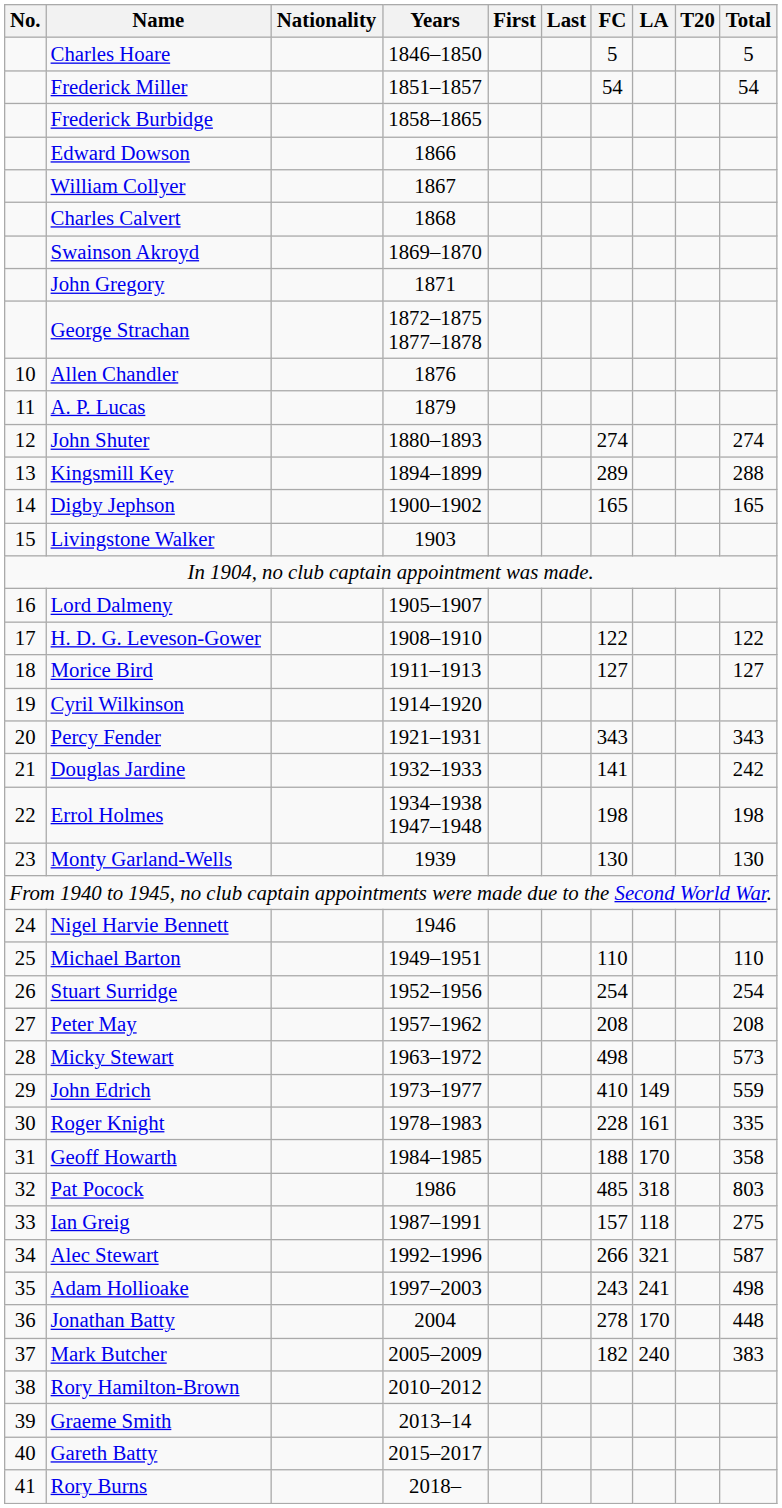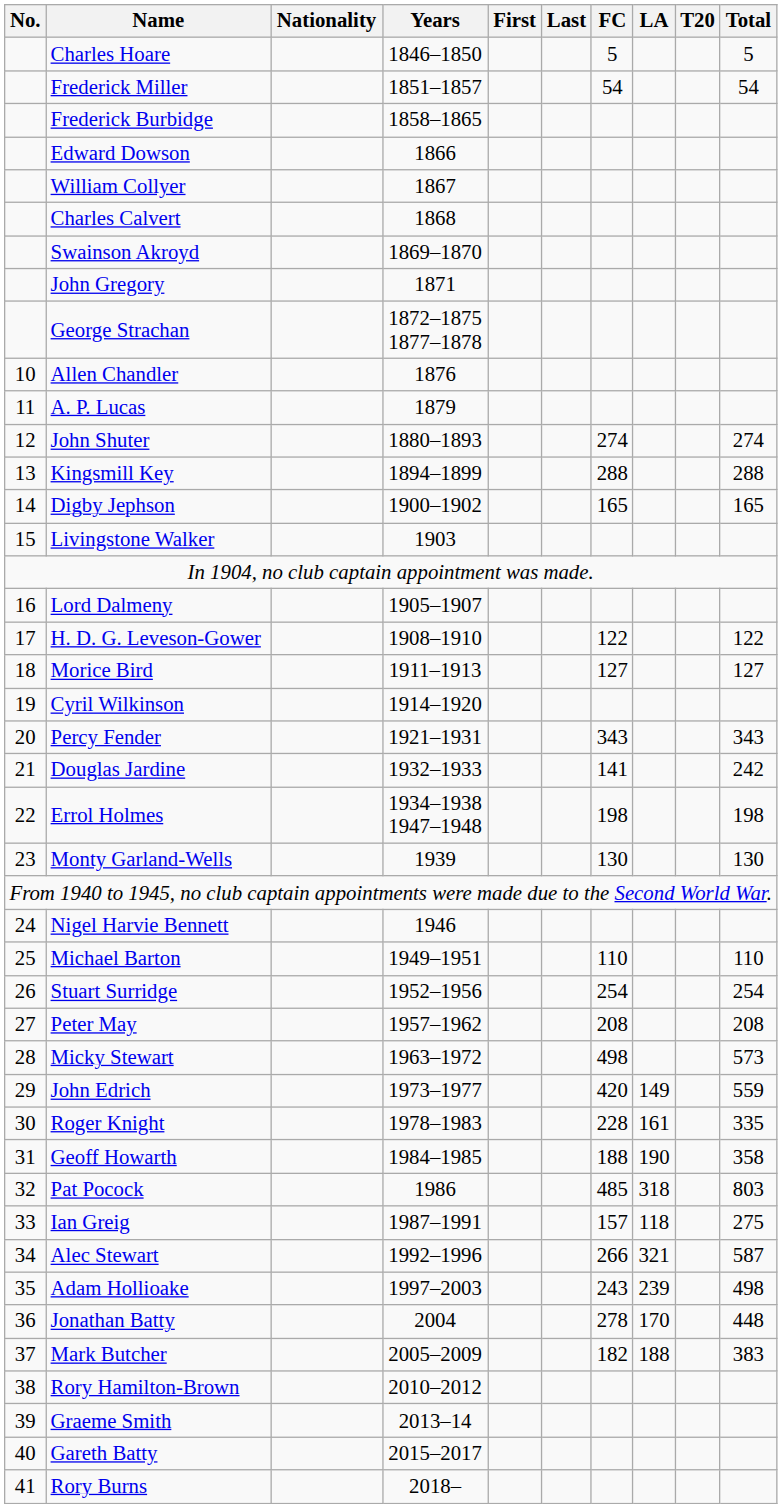 <table class="wikitable sortable" style="text-align: center;">
 <tr>
 <th>No.</th>
 <th>Name</th>
 <th>Nationality</th>
 <th>Years</th>
 <th>First</th>
 <th>Last</th>
 <th>FC</th>
 <th>LA</th>
 <th>T20</th>
 <th>Total</th>
 </tr>
 <tr>
 <td></td>
 <td align="left"><a href='#'>Charles Hoare</a></td>
 <td></td>
 <td>1846–1850</td>
 <td></td>
 <td></td>
 <td>5</td>
 <td></td>
 <td></td>
 <td>5</td>
 </tr>
 <tr>
 <td></td>
 <td align="left"><a href='#'>Frederick Miller</a></td>
 <td></td>
 <td>1851–1857</td>
 <td></td>
 <td></td>
 <td>54</td>
 <td></td>
 <td></td>
 <td>54</td>
 </tr>
 <tr>
 <td></td>
 <td align="left"><a href='#'>Frederick Burbidge</a></td>
 <td></td>
 <td>1858–1865</td>
 <td></td>
 <td></td>
 <td></td>
 <td></td>
 <td></td>
 <td></td>
 </tr>
 <tr>
 <td></td>
 <td align="left"><a href='#'>Edward Dowson</a></td>
 <td></td>
 <td>1866</td>
 <td></td>
 <td></td>
 <td></td>
 <td></td>
 <td></td>
 <td></td>
 </tr>
 <tr>
 <td></td>
 <td align="left"><a href='#'>William Collyer</a></td>
 <td></td>
 <td>1867</td>
 <td></td>
 <td></td>
 <td></td>
 <td></td>
 <td></td>
 <td></td>
 </tr>
 <tr>
 <td></td>
 <td align="left"><a href='#'>Charles Calvert</a></td>
 <td></td>
 <td>1868</td>
 <td></td>
 <td></td>
 <td></td>
 <td></td>
 <td></td>
 <td></td>
 </tr>
 <tr>
 <td></td>
 <td align="left"><a href='#'>Swainson Akroyd</a></td>
 <td></td>
 <td>1869–1870</td>
 <td></td>
 <td></td>
 <td></td>
 <td></td>
 <td></td>
 <td></td>
 </tr>
 <tr>
 <td></td>
 <td align="left"><a href='#'>John Gregory</a></td>
 <td></td>
 <td>1871</td>
 <td></td>
 <td></td>
 <td></td>
 <td></td>
 <td></td>
 <td></td>
 </tr>
 <tr>
 <td></td>
 <td align="left"><a href='#'>George Strachan</a></td>
 <td></td>
 <td>1872–1875<br>1877–1878</td>
 <td></td>
 <td></td>
 <td></td>
 <td></td>
 <td></td>
 <td></td>
 </tr>
 <tr>
 <td>10</td>
 <td align="left"><a href='#'>Allen Chandler</a></td>
 <td></td>
 <td>1876</td>
 <td></td>
 <td></td>
 <td></td>
 <td></td>
 <td></td>
 <td></td>
 </tr>
 <tr>
 <td>11</td>
 <td align="left"><a href='#'>A. P. Lucas</a></td>
 <td></td>
 <td>1879</td>
 <td></td>
 <td></td>
 <td></td>
 <td></td>
 <td></td>
 <td></td>
 </tr>
 <tr>
 <td>12</td>
 <td align="left"><a href='#'>John Shuter</a></td>
 <td></td>
 <td>1880–1893</td>
 <td></td>
 <td></td>
 <td>274</td>
 <td></td>
 <td></td>
 <td>274</td>
 </tr>
 <tr>
 <td>13</td>
 <td align="left"><a href='#'>Kingsmill Key</a></td>
 <td></td>
 <td>1894–1899</td>
 <td></td>
 <td></td>
-<td>289</td>
+<td>288</td>
 <td></td>
 <td></td>
 <td>288</td>
 </tr>
 <tr>
 <td>14</td>
 <td align="left"><a href='#'>Digby Jephson</a></td>
 <td></td>
 <td>1900–1902</td>
 <td></td>
 <td></td>
 <td>165</td>
 <td></td>
 <td></td>
 <td>165</td>
 </tr>
 <tr>
 <td>15</td>
 <td align="left"><a href='#'>Livingstone Walker</a></td>
 <td></td>
 <td>1903</td>
 <td></td>
 <td></td>
 <td></td>
 <td></td>
 <td></td>
 <td></td>
 </tr>
 <tr>
 <td colspan="11"><em>In 1904, no club captain appointment was made.</em></td>
 </tr>
 <tr>
 <td>16</td>
 <td align="left"><a href='#'>Lord Dalmeny</a></td>
 <td></td>
 <td>1905–1907</td>
 <td></td>
 <td></td>
 <td></td>
 <td></td>
 <td></td>
 <td></td>
 </tr>
 <tr>
 <td>17</td>
 <td align="left"><a href='#'>H. D. G. Leveson-Gower</a></td>
 <td></td>
 <td>1908–1910</td>
 <td></td>
 <td></td>
 <td>122</td>
 <td></td>
 <td></td>
 <td>122</td>
 </tr>
 <tr>
 <td>18</td>
 <td align="left"><a href='#'>Morice Bird</a></td>
 <td></td>
 <td>1911–1913</td>
 <td></td>
 <td></td>
 <td>127</td>
 <td></td>
 <td></td>
 <td>127</td>
 </tr>
 <tr>
 <td>19</td>
 <td align="left"><a href='#'>Cyril Wilkinson</a></td>
 <td></td>
 <td>1914–1920</td>
 <td></td>
 <td></td>
 <td></td>
 <td></td>
 <td></td>
 <td></td>
 </tr>
 <tr>
 <td>20</td>
 <td align="left"><a href='#'>Percy Fender</a></td>
 <td></td>
 <td>1921–1931</td>
 <td></td>
 <td></td>
 <td>343</td>
 <td></td>
 <td></td>
 <td>343</td>
 </tr>
 <tr>
 <td>21</td>
 <td align="left"><a href='#'>Douglas Jardine</a></td>
 <td></td>
 <td>1932–1933</td>
 <td></td>
 <td></td>
 <td>141</td>
 <td></td>
 <td></td>
 <td>242</td>
 </tr>
 <tr>
 <td>22</td>
 <td align="left"><a href='#'>Errol Holmes</a></td>
 <td></td>
 <td>1934–1938<br>1947–1948</td>
 <td></td>
 <td></td>
 <td>198</td>
 <td></td>
 <td></td>
 <td>198</td>
 </tr>
 <tr>
 <td>23</td>
 <td align="left"><a href='#'>Monty Garland-Wells</a></td>
 <td></td>
 <td>1939</td>
 <td></td>
 <td></td>
 <td>130</td>
 <td></td>
 <td></td>
 <td>130</td>
 </tr>
 <tr>
 <td colspan="11"><em>From 1940 to 1945, no club captain appointments were made due to the <a href='#'>Second World War</a>.</em></td>
 </tr>
 <tr>
 <td>24</td>
 <td align="left"><a href='#'>Nigel Harvie Bennett</a></td>
 <td></td>
 <td>1946</td>
 <td></td>
 <td></td>
 <td></td>
 <td></td>
 <td></td>
 <td></td>
 </tr>
 <tr>
 <td>25</td>
 <td align="left"><a href='#'>Michael Barton</a></td>
 <td></td>
 <td>1949–1951</td>
 <td></td>
 <td></td>
 <td>110</td>
 <td></td>
 <td></td>
 <td>110</td>
 </tr>
 <tr>
 <td>26</td>
 <td align="left"><a href='#'>Stuart Surridge</a></td>
 <td></td>
 <td>1952–1956</td>
 <td></td>
 <td></td>
 <td>254</td>
 <td></td>
 <td></td>
 <td>254</td>
 </tr>
 <tr>
 <td>27</td>
 <td align="left"><a href='#'>Peter May</a></td>
 <td></td>
 <td>1957–1962</td>
 <td></td>
 <td></td>
 <td>208</td>
 <td></td>
 <td></td>
 <td>208</td>
 </tr>
 <tr>
 <td>28</td>
 <td align="left"><a href='#'>Micky Stewart</a></td>
 <td></td>
 <td>1963–1972</td>
 <td></td>
 <td></td>
 <td>498</td>
 <td></td>
 <td></td>
 <td>573</td>
 </tr>
 <tr>
 <td>29</td>
 <td align="left"><a href='#'>John Edrich</a></td>
 <td></td>
 <td>1973–1977</td>
 <td></td>
 <td></td>
-<td>410</td>
+<td>420</td>
 <td>149</td>
 <td></td>
 <td>559</td>
 </tr>
 <tr>
 <td>30</td>
 <td align="left"><a href='#'>Roger Knight</a></td>
 <td></td>
 <td>1978–1983</td>
 <td></td>
 <td></td>
 <td>228</td>
 <td>161</td>
 <td></td>
 <td>335</td>
 </tr>
 <tr>
 <td>31</td>
 <td align="left"><a href='#'>Geoff Howarth</a></td>
 <td></td>
 <td>1984–1985</td>
 <td></td>
 <td></td>
 <td>188</td>
-<td>170</td>
+<td>190</td>
 <td></td>
 <td>358</td>
 </tr>
 <tr>
 <td>32</td>
 <td align="left"><a href='#'>Pat Pocock</a></td>
 <td></td>
 <td>1986</td>
 <td></td>
 <td></td>
 <td>485</td>
 <td>318</td>
 <td></td>
 <td>803</td>
 </tr>
 <tr>
 <td>33</td>
 <td align="left"><a href='#'>Ian Greig</a></td>
 <td></td>
 <td>1987–1991</td>
 <td></td>
 <td></td>
 <td>157</td>
 <td>118</td>
 <td></td>
 <td>275</td>
 </tr>
 <tr>
 <td>34</td>
 <td align="left"><a href='#'>Alec Stewart</a></td>
 <td></td>
 <td>1992–1996</td>
 <td></td>
 <td></td>
 <td>266</td>
 <td>321</td>
 <td></td>
 <td>587</td>
 </tr>
 <tr>
 <td>35</td>
 <td align="left"><a href='#'>Adam Hollioake</a></td>
 <td></td>
 <td>1997–2003</td>
 <td></td>
 <td></td>
 <td>243</td>
-<td>241</td>
+<td>239</td>
 <td></td>
 <td>498</td>
 </tr>
 <tr>
 <td>36</td>
 <td align="left"><a href='#'>Jonathan Batty</a></td>
 <td></td>
 <td>2004</td>
 <td></td>
 <td></td>
 <td>278</td>
 <td>170</td>
 <td></td>
 <td>448</td>
 </tr>
 <tr>
 <td>37</td>
 <td align="left"><a href='#'>Mark Butcher</a></td>
 <td></td>
 <td>2005–2009</td>
 <td></td>
 <td></td>
 <td>182</td>
-<td>240</td>
+<td>188</td>
 <td></td>
 <td>383</td>
 </tr>
 <tr>
 <td>38</td>
 <td align="left"><a href='#'>Rory Hamilton-Brown</a></td>
 <td></td>
 <td>2010–2012</td>
 <td></td>
 <td></td>
 <td></td>
 <td></td>
 <td></td>
 <td></td>
 </tr>
 <tr>
 <td>39</td>
 <td align="left"><a href='#'>Graeme Smith</a></td>
 <td></td>
 <td>2013–14</td>
 <td></td>
 <td></td>
 <td></td>
 <td></td>
 <td></td>
 <td></td>
 </tr>
 <tr>
 <td>40</td>
 <td align="left"><a href='#'>Gareth Batty</a></td>
 <td></td>
 <td>2015–2017</td>
 <td></td>
 <td></td>
 <td></td>
 <td></td>
 <td></td>
 <td></td>
 </tr>
 <tr>
 <td>41</td>
 <td align="left"><a href='#'>Rory Burns</a></td>
 <td></td>
 <td>2018–</td>
 <td></td>
 <td></td>
 <td></td>
 <td></td>
 <td></td>
 <td></td>
 </tr>
 </table>
